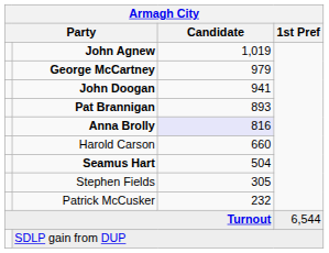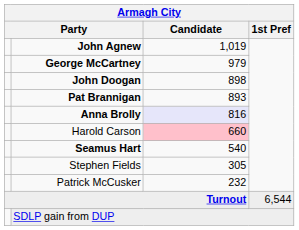 <table class="wikitable">
 <tr>
 <th colspan="4" align="center"><a href='#'>Armagh City</a></th>
 </tr>
 <tr>
 <th colspan="2" align="center" width=200>Party</th>
 <th width=150>Candidate</th>
 <th width=60>1st Pref</th>
 </tr>
 <tr>
 <td></td>
 <td align="right"><strong>John Agnew</strong></td>
 <td align="right">1,019</td>
 </tr>
 <tr>
 <td></td>
 <td align="right"><strong>George McCartney</strong></td>
 <td align="right">979</td>
 </tr>
 <tr>
 <td></td>
 <td align="right"><strong>John Doogan</strong></td>
-<td align="right">941</td>
+<td align="right">898</td>
 </tr>
 <tr>
 <td></td>
 <td align="right"><strong>Pat Brannigan</strong></td>
 <td align="right">893</td>
 </tr>
 <tr>
 <td></td>
 <td align="right"><strong>Anna Brolly</strong></td>
 <td align="right" style="background: lavender;">816</td>
 </tr>
 <tr>
 <td></td>
 <td align="right">Harold Carson</td>
-<td align="right">660</td>
+<td align="right" style="background: pink;">660</td>
 </tr>
 <tr>
 <td></td>
 <td align="right"><strong>Seamus Hart</strong></td>
-<td align="right">504</td>
+<td align="right">540</td>
 </tr>
 <tr>
 <td></td>
 <td align="right">Stephen Fields</td>
 <td align="right">305</td>
 </tr>
 <tr>
 <td></td>
 <td align="right">Patrick McCusker</td>
 <td align="right">232</td>
 </tr>
 <tr bgcolor="EEEEEE">
 <td colspan=3 align="right"><strong><a href='#'>Turnout</a></strong></td>
 <td align="right">6,544</td>
 </tr>
 <tr>
 <td bgcolor=></td>
 <td colspan=3 bgcolor="EEEEEE"><a href='#'>SDLP</a> gain from <a href='#'>DUP</a></td>
 </tr>
 </table>
